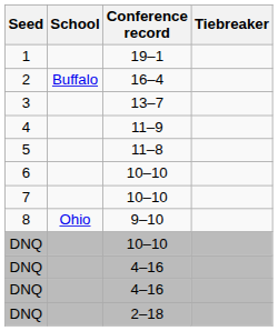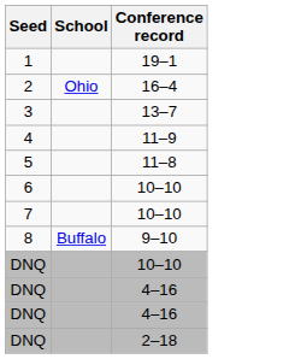 <table class="wikitable" style="text-align:center">
 <tr>
 <th>Seed</th>
 <th>School</th>
 <th>Conference<br>record</th>
-<th>Tiebreaker</th>
 </tr>
 <tr>
 <td>1</td>
 <td></td>
 <td>19–1</td>
-<td></td>
 </tr>
 <tr>
 <td>2</td>
-<td><a href='#'>Buffalo</a></td>
+<td><a href='#'>Ohio</a></td>
 <td>16–4</td>
-<td></td>
 </tr>
 <tr>
 <td>3</td>
 <td></td>
 <td>13–7</td>
-<td></td>
 </tr>
 <tr>
 <td>4</td>
 <td></td>
 <td>11–9</td>
-<td></td>
 </tr>
 <tr>
 <td>5</td>
 <td></td>
 <td>11–8</td>
-<td></td>
 </tr>
 <tr>
 <td>6</td>
 <td></td>
 <td>10–10</td>
-<td></td>
 </tr>
 <tr>
 <td>7</td>
 <td></td>
 <td>10–10</td>
-<td></td>
 </tr>
 <tr>
 <td>8</td>
-<td><a href='#'>Ohio</a></td>
+<td><a href='#'>Buffalo</a></td>
 <td>9–10</td>
-<td align=left></td>
 </tr>
 <tr bgcolor=#bbbbbb>
 <td>DNQ</td>
 <td></td>
 <td>10–10</td>
-<td align=left></td>
 </tr>
 <tr bgcolor=#bbbbbb>
 <td>DNQ</td>
 <td></td>
 <td>4–16</td>
-<td align=left></td>
 </tr>
 <tr bgcolor=#bbbbbb>
 <td>DNQ</td>
 <td></td>
 <td>4–16</td>
-<td align=left></td>
 </tr>
 <tr bgcolor=#bbbbbb>
 <td>DNQ</td>
 <td></td>
 <td>2–18</td>
-<td align=left></td>
 </tr>
 </table>
